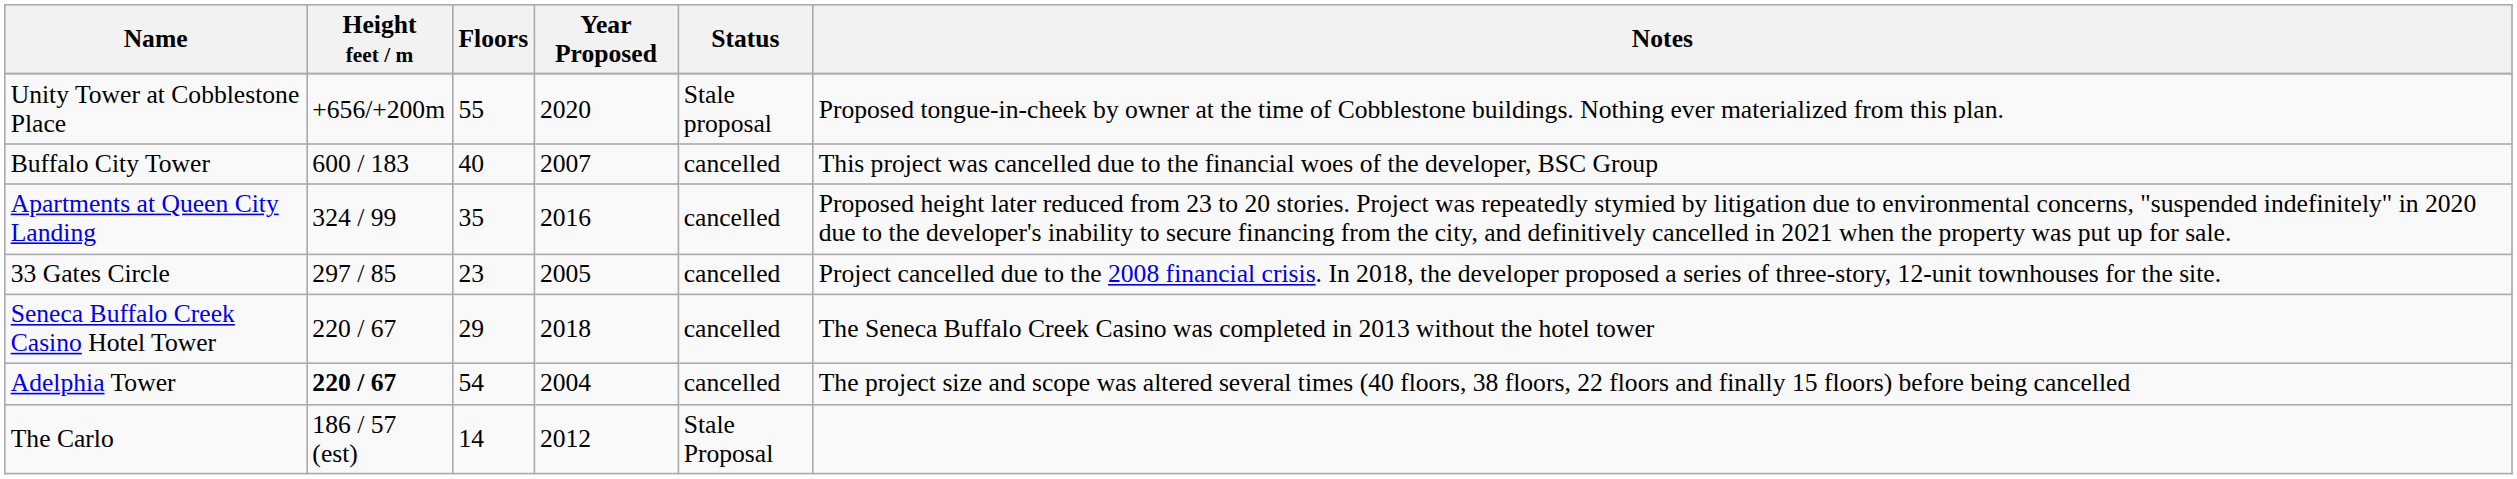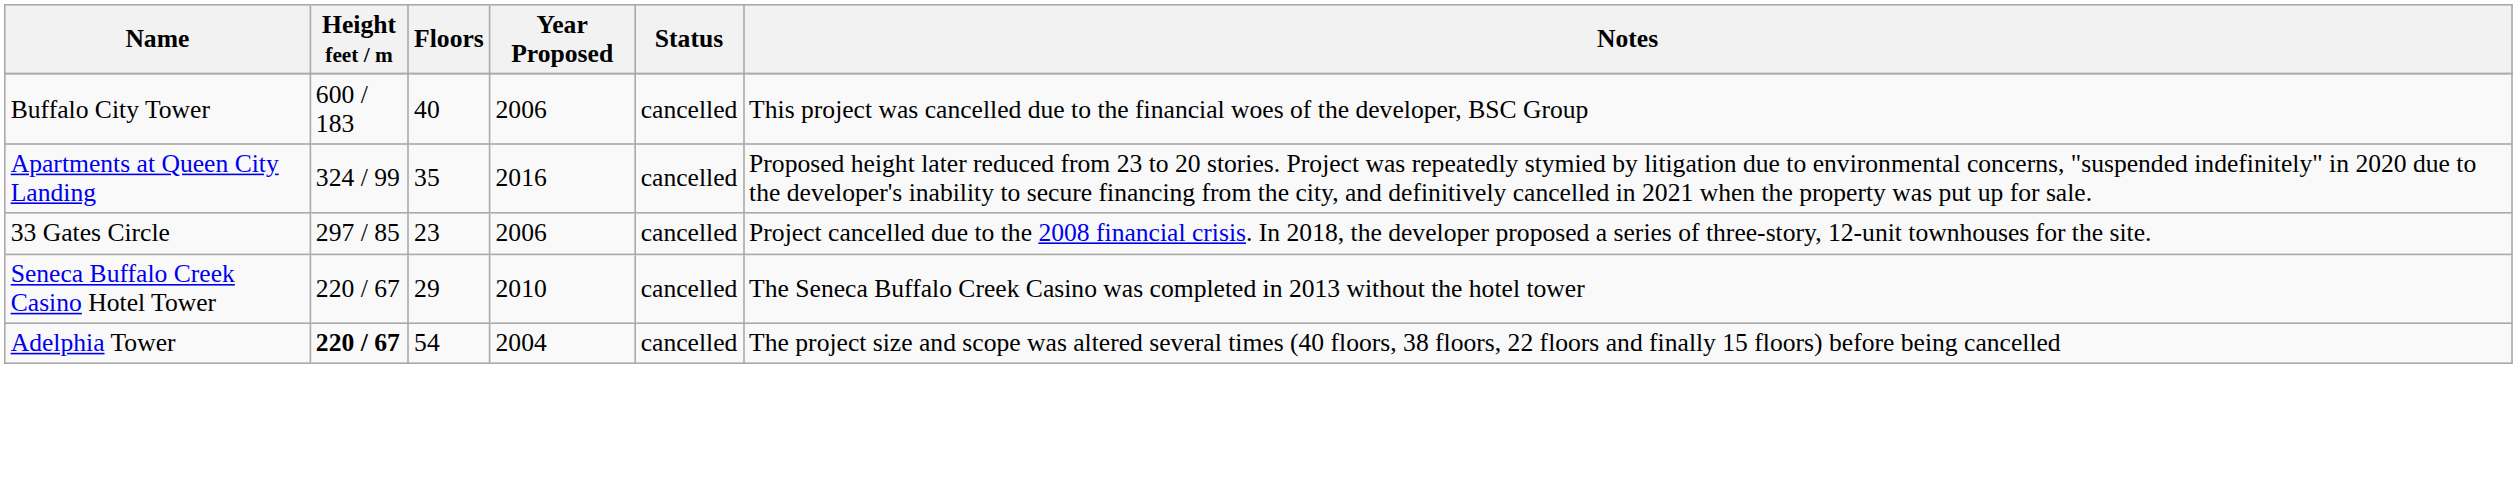 <table class="wikitable sortable">
 <tr>
 <th>Name</th>
 <th>Height<br><small>feet / m</small></th>
 <th>Floors</th>
 <th>Year Proposed</th>
 <th>Status</th>
 <th class="unsortable">Notes</th>
 </tr>
 <tr>
 </tr>
 <tr>
-<td>Unity Tower at Cobblestone Place</td>
-<td>+656/+200m</td>
-<td>55</td>
-<td>2020</td>
-<td>Stale proposal</td>
-<td>Proposed tongue-in-cheek by owner at the time of Cobblestone buildings. Nothing ever materialized from this plan.</td>
-</tr>
-<tr>
 <td>Buffalo City Tower</td>
 <td>600 / 183</td>
 <td>40</td>
-<td>2007</td>
+<td>2006</td>
 <td>cancelled</td>
 <td>This project was cancelled due to the financial woes of the developer, BSC Group</td>
 </tr>
 <tr>
 <td><a href='#'>Apartments at Queen City Landing</a></td>
 <td>324 / 99</td>
 <td>35</td>
 <td>2016</td>
 <td>cancelled</td>
 <td>Proposed height later reduced from 23 to 20 stories. Project was repeatedly stymied by litigation due to environmental concerns, "suspended indefinitely" in 2020 due to the developer's inability to secure financing from the city, and definitively cancelled in 2021 when the property was put up for sale.</td>
 </tr>
 <tr>
 <td>33 Gates Circle</td>
 <td>297 / 85</td>
 <td>23</td>
-<td>2005</td>
+<td>2006</td>
 <td>cancelled</td>
 <td>Project cancelled due to the <a href='#'>2008 financial crisis</a>. In 2018, the developer proposed a series of three-story, 12-unit townhouses for the site.</td>
 </tr>
 <tr>
 <td><a href='#'>Seneca Buffalo Creek Casino</a> Hotel Tower</td>
 <td>220 / 67</td>
 <td>29</td>
-<td>2018</td>
+<td>2010</td>
 <td>cancelled</td>
 <td>The Seneca Buffalo Creek Casino was completed in 2013 without the hotel tower</td>
 </tr>
 <tr>
 <td><a href='#'>Adelphia</a> Tower</td>
 <td><strong>220 / 67</strong></td>
 <td>54</td>
 <td>2004</td>
 <td>cancelled</td>
 <td>The project size and scope was altered several times (40 floors, 38 floors, 22 floors and finally 15 floors) before being cancelled</td>
 </tr>
-<tr>
-<td>The Carlo</td>
-<td>186 / 57 (est)</td>
-<td>14</td>
-<td>2012</td>
-<td>Stale Proposal</td>
-<td></td>
-</tr>
 </table>
